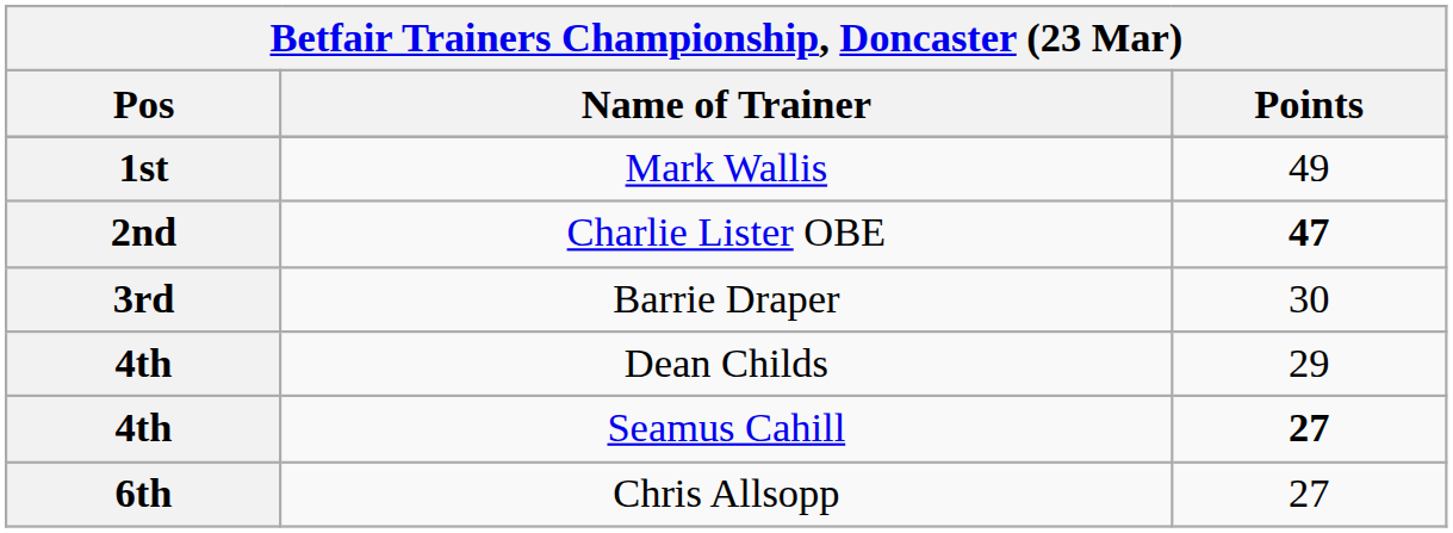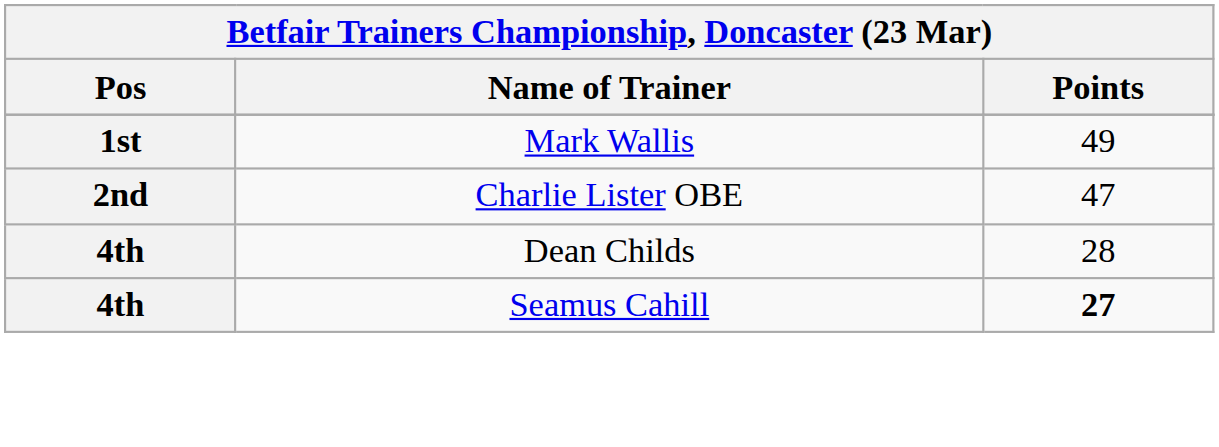 <table class="wikitable">
 <tr>
 <th colspan="3"><a href='#'>Betfair Trainers Championship</a>, <a href='#'>Doncaster</a> (23 Mar)</th>
 </tr>
 <tr>
 <th width=100>Pos</th>
 <th width=340>Name of Trainer</th>
 <th width=100>Points</th>
 </tr>
 <tr>
 </tr>
 <tr align=center>
 <th>1st</th>
 <td><a href='#'>Mark Wallis</a></td>
 <td align-center>49</td>
 </tr>
 <tr align=center>
 <th>2nd</th>
 <td><a href='#'>Charlie Lister</a> OBE</td>
-<td align-center><strong>47</strong></td>
-</tr>
-<tr align=center>
-<th>3rd</th>
-<td>Barrie Draper</td>
-<td align-center>30</td>
+<td align-center>47</td>
 </tr>
 <tr align=center>
 <th>4th</th>
 <td>Dean Childs</td>
-<td align-center>29</td>
+<td align-center>28</td>
 </tr>
 <tr align=center>
 <th>4th</th>
 <td><a href='#'>Seamus Cahill</a></td>
 <td align-center><strong>27</strong></td>
 </tr>
-<tr align=center>
-<th>6th</th>
-<td>Chris Allsopp</td>
-<td align-center>27</td>
-</tr>
 </table>
